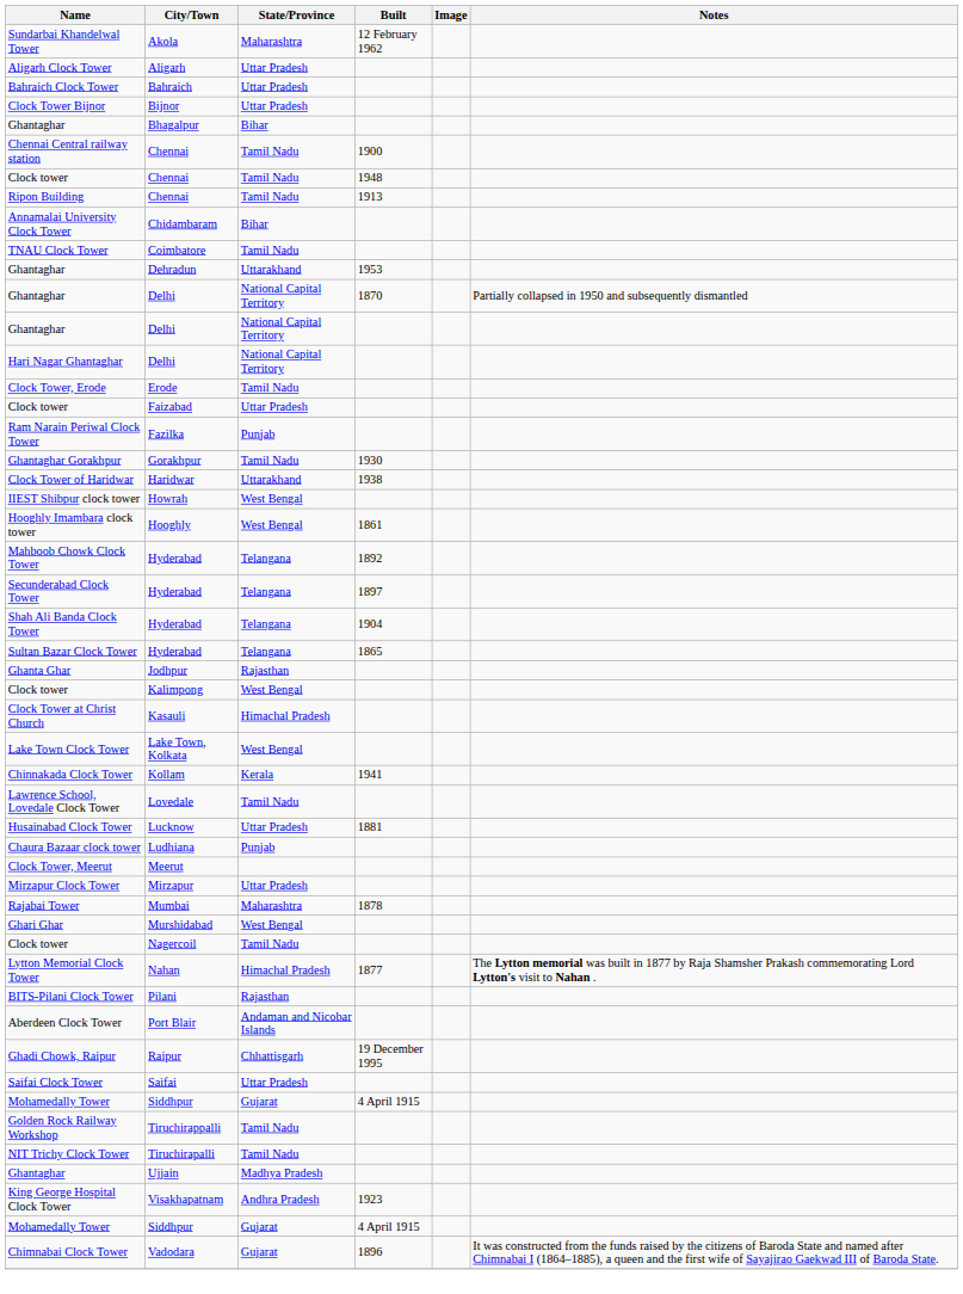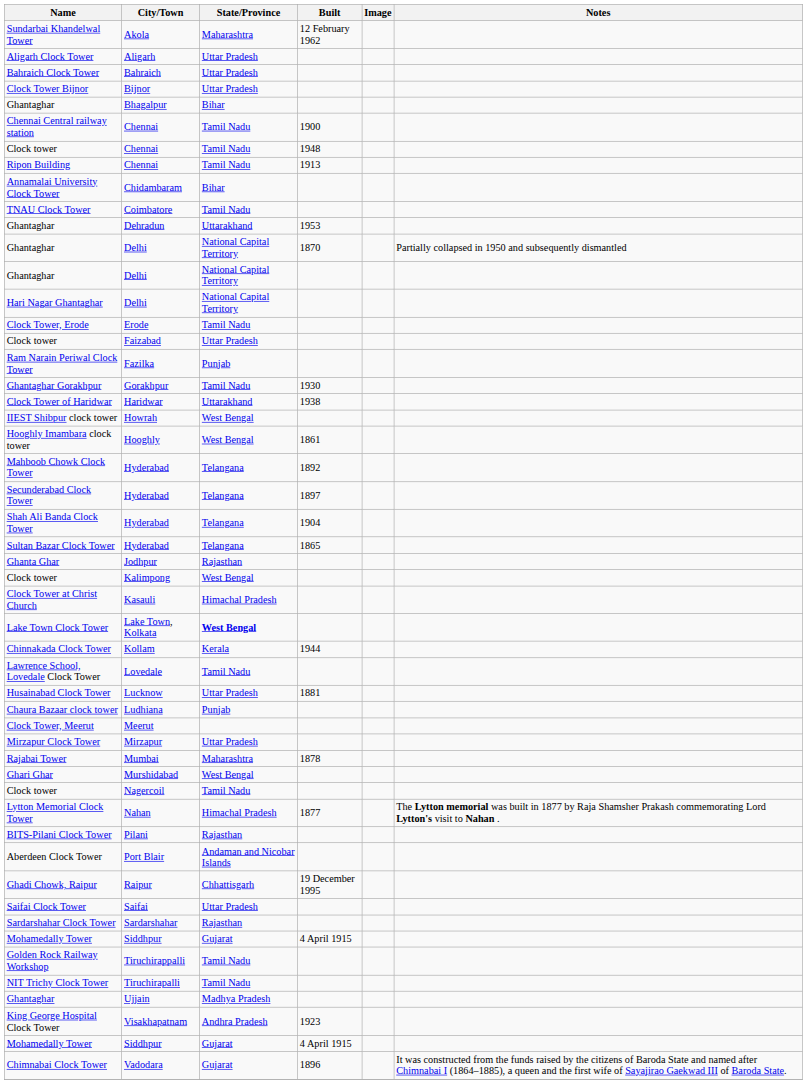 <table class="wikitable sortable">
 <tr>
 <th>Name</th>
 <th>City/Town</th>
 <th>State/Province</th>
 <th>Built</th>
 <th>Image</th>
 <th>Notes</th>
 </tr>
 <tr>
 <td><a href='#'>Sundarbai Khandelwal Tower</a></td>
 <td><a href='#'>Akola</a></td>
 <td><a href='#'>Maharashtra</a></td>
 <td>12 February 1962</td>
 <td></td>
 <td></td>
 </tr>
 <tr>
 <td><a href='#'>Aligarh Clock Tower</a></td>
 <td><a href='#'>Aligarh</a></td>
 <td><a href='#'>Uttar Pradesh</a></td>
 <td></td>
 <td></td>
 <td></td>
 </tr>
 <tr>
 <td><a href='#'>Bahraich Clock Tower</a></td>
 <td><a href='#'>Bahraich</a></td>
 <td><a href='#'>Uttar Pradesh</a></td>
 <td></td>
 <td></td>
 <td></td>
 </tr>
 <tr>
 <td><a href='#'>Clock Tower Bijnor</a></td>
 <td><a href='#'>Bijnor</a></td>
 <td><a href='#'>Uttar Pradesh</a></td>
 <td></td>
 <td></td>
 <td></td>
 </tr>
 <tr>
 <td>Ghantaghar</td>
 <td><a href='#'>Bhagalpur</a></td>
 <td><a href='#'>Bihar</a></td>
 <td></td>
 <td></td>
 <td></td>
 </tr>
 <tr>
 <td><a href='#'>Chennai Central railway station</a></td>
 <td><a href='#'>Chennai</a></td>
 <td><a href='#'>Tamil Nadu</a></td>
 <td>1900</td>
 <td></td>
 <td></td>
 </tr>
 <tr>
 <td>Clock tower</td>
 <td><a href='#'>Chennai</a></td>
 <td><a href='#'>Tamil Nadu</a></td>
 <td>1948</td>
 <td></td>
 <td></td>
 </tr>
 <tr>
 <td><a href='#'>Ripon Building</a></td>
 <td><a href='#'>Chennai</a></td>
 <td><a href='#'>Tamil Nadu</a></td>
 <td>1913</td>
 <td></td>
 <td></td>
 </tr>
 <tr>
 <td><a href='#'>Annamalai University Clock Tower</a></td>
 <td><a href='#'>Chidambaram</a></td>
 <td><a href='#'>Bihar</a></td>
 <td></td>
 <td></td>
 <td></td>
 </tr>
 <tr>
 <td><a href='#'>TNAU Clock Tower</a></td>
 <td><a href='#'>Coimbatore</a></td>
 <td><a href='#'>Tamil Nadu</a></td>
 <td></td>
 <td></td>
 <td></td>
 </tr>
 <tr>
 <td>Ghantaghar</td>
 <td><a href='#'>Dehradun</a></td>
 <td><a href='#'>Uttarakhand</a></td>
 <td>1953</td>
 <td></td>
 <td></td>
 </tr>
 <tr>
 <td>Ghantaghar</td>
 <td><a href='#'>Delhi</a></td>
 <td><a href='#'>National Capital Territory</a></td>
 <td>1870</td>
 <td></td>
 <td>Partially collapsed in 1950 and subsequently dismantled</td>
 </tr>
 <tr>
 <td>Ghantaghar</td>
 <td><a href='#'>Delhi</a></td>
 <td><a href='#'>National Capital Territory</a></td>
 <td></td>
 <td></td>
 <td></td>
 </tr>
 <tr>
 <td><a href='#'>Hari Nagar Ghantaghar</a></td>
 <td><a href='#'>Delhi</a></td>
 <td><a href='#'>National Capital Territory</a></td>
 <td></td>
 <td></td>
 <td></td>
 </tr>
 <tr>
 <td><a href='#'>Clock Tower, Erode</a></td>
 <td><a href='#'>Erode</a></td>
 <td><a href='#'>Tamil Nadu</a></td>
 <td></td>
 <td></td>
 <td></td>
 </tr>
 <tr>
 <td>Clock tower</td>
 <td><a href='#'>Faizabad</a></td>
 <td><a href='#'>Uttar Pradesh</a></td>
 <td></td>
 <td></td>
 <td></td>
 </tr>
 <tr>
 <td><a href='#'>Ram Narain Periwal Clock Tower</a></td>
 <td><a href='#'>Fazilka</a></td>
 <td><a href='#'>Punjab</a></td>
 <td></td>
 <td></td>
 <td></td>
 </tr>
 <tr>
 <td><a href='#'>Ghantaghar Gorakhpur</a></td>
 <td><a href='#'>Gorakhpur</a></td>
 <td><a href='#'>Tamil Nadu</a></td>
 <td>1930</td>
 <td></td>
 <td></td>
 </tr>
 <tr>
 <td><a href='#'>Clock Tower of Haridwar</a></td>
 <td><a href='#'>Haridwar</a></td>
 <td><a href='#'>Uttarakhand</a></td>
 <td>1938</td>
 <td></td>
 <td></td>
 </tr>
 <tr>
 <td><a href='#'>IIEST Shibpur</a> clock tower</td>
 <td><a href='#'>Howrah</a></td>
 <td><a href='#'>West Bengal</a></td>
 <td></td>
 <td></td>
 <td></td>
 </tr>
 <tr>
 <td><a href='#'>Hooghly Imambara</a> clock tower</td>
 <td><a href='#'>Hooghly</a></td>
 <td><a href='#'>West Bengal</a></td>
 <td>1861</td>
 <td></td>
 <td></td>
 </tr>
 <tr>
 <td><a href='#'>Mahboob Chowk Clock Tower</a></td>
 <td><a href='#'>Hyderabad</a></td>
 <td><a href='#'>Telangana</a></td>
 <td>1892</td>
 <td></td>
 <td></td>
 </tr>
 <tr>
 <td><a href='#'>Secunderabad Clock Tower</a></td>
 <td><a href='#'>Hyderabad</a></td>
 <td><a href='#'>Telangana</a></td>
 <td>1897</td>
 <td></td>
 <td></td>
 </tr>
 <tr>
 <td><a href='#'>Shah Ali Banda Clock Tower</a></td>
 <td><a href='#'>Hyderabad</a></td>
 <td><a href='#'>Telangana</a></td>
 <td>1904</td>
 <td></td>
 <td></td>
 </tr>
 <tr>
 <td><a href='#'>Sultan Bazar Clock Tower</a></td>
 <td><a href='#'>Hyderabad</a></td>
 <td><a href='#'>Telangana</a></td>
 <td>1865</td>
 <td></td>
 <td></td>
 </tr>
 <tr>
 <td><a href='#'>Ghanta Ghar</a></td>
 <td><a href='#'>Jodhpur</a></td>
 <td><a href='#'>Rajasthan</a></td>
 <td></td>
 <td></td>
 <td></td>
 </tr>
 <tr>
 <td>Clock tower</td>
 <td><a href='#'>Kalimpong</a></td>
 <td><a href='#'>West Bengal</a></td>
 <td></td>
 <td></td>
 <td></td>
 </tr>
 <tr>
 <td><a href='#'>Clock Tower at Christ Church</a></td>
 <td><a href='#'>Kasauli</a></td>
 <td><a href='#'>Himachal Pradesh</a></td>
 <td></td>
 <td></td>
 <td></td>
 </tr>
 <tr>
 <td><a href='#'>Lake Town Clock Tower</a></td>
 <td><a href='#'>Lake Town</a>, <a href='#'>Kolkata</a></td>
-<td><a href='#'>West Bengal</a></td>
+<td><strong><a href='#'>West Bengal</a></strong></td>
 <td></td>
 <td></td>
 <td></td>
 </tr>
 <tr>
 <td><a href='#'>Chinnakada Clock Tower</a></td>
 <td><a href='#'>Kollam</a></td>
 <td><a href='#'>Kerala</a></td>
-<td>1941</td>
+<td>1944</td>
 <td></td>
 <td></td>
 </tr>
 <tr>
 <td><a href='#'>Lawrence School, Lovedale</a> Clock Tower</td>
 <td><a href='#'>Lovedale</a></td>
 <td><a href='#'>Tamil Nadu</a></td>
 <td></td>
 <td></td>
 <td></td>
 </tr>
 <tr>
 <td><a href='#'>Husainabad Clock Tower</a></td>
 <td><a href='#'>Lucknow</a></td>
 <td><a href='#'>Uttar Pradesh</a></td>
 <td>1881</td>
 <td></td>
 <td></td>
 </tr>
 <tr>
 <td><a href='#'>Chaura Bazaar clock tower</a></td>
 <td><a href='#'>Ludhiana</a></td>
 <td><a href='#'>Punjab</a></td>
 <td></td>
 <td></td>
 <td></td>
 </tr>
 <tr>
 <td><a href='#'>Clock Tower, Meerut</a></td>
 <td><a href='#'>Meerut</a></td>
 <td></td>
 <td></td>
 <td></td>
 <td></td>
 </tr>
 <tr>
 <td><a href='#'>Mirzapur Clock Tower</a></td>
 <td><a href='#'>Mirzapur</a></td>
 <td><a href='#'>Uttar Pradesh</a></td>
 <td></td>
 <td></td>
 <td></td>
 </tr>
 <tr>
 <td><a href='#'>Rajabai Tower</a></td>
 <td><a href='#'>Mumbai</a></td>
 <td><a href='#'>Maharashtra</a></td>
 <td>1878</td>
 <td></td>
 <td></td>
 </tr>
 <tr>
 <td><a href='#'>Ghari Ghar</a></td>
 <td><a href='#'>Murshidabad</a></td>
 <td><a href='#'>West Bengal</a></td>
 <td></td>
 <td></td>
 <td></td>
 </tr>
 <tr>
 <td>Clock tower</td>
 <td><a href='#'>Nagercoil</a></td>
 <td><a href='#'>Tamil Nadu</a></td>
 <td></td>
 <td></td>
 <td></td>
 </tr>
 <tr>
 <td><a href='#'>Lytton Memorial Clock Tower</a></td>
 <td><a href='#'>Nahan</a></td>
 <td><a href='#'>Himachal Pradesh</a></td>
 <td>1877</td>
 <td></td>
 <td>The <strong>Lytton memorial</strong> was built in 1877 by Raja Shamsher Prakash commemorating Lord <strong>Lytton's</strong> visit to <strong>Nahan</strong> .</td>
 </tr>
 <tr>
 <td><a href='#'>BITS-Pilani Clock Tower</a></td>
 <td><a href='#'>Pilani</a></td>
 <td><a href='#'>Rajasthan</a></td>
 <td></td>
 <td></td>
 <td></td>
 </tr>
 <tr>
 <td>Aberdeen Clock Tower</td>
 <td><a href='#'>Port Blair</a></td>
 <td><a href='#'>Andaman and Nicobar Islands</a></td>
 <td></td>
 <td></td>
 <td></td>
 </tr>
 <tr>
 <td><a href='#'>Ghadi Chowk, Raipur</a></td>
 <td><a href='#'>Raipur</a></td>
 <td><a href='#'>Chhattisgarh</a></td>
 <td>19 December 1995</td>
 <td></td>
 <td></td>
 </tr>
 <tr>
 <td><a href='#'>Saifai Clock Tower</a></td>
 <td><a href='#'>Saifai</a></td>
 <td><a href='#'>Uttar Pradesh</a></td>
 <td></td>
 <td></td>
 <td></td>
 </tr>
 <tr>
+<td><a href='#'>Sardarshahar Clock Tower</a></td>
+<td><a href='#'>Sardarshahar</a></td>
+<td><a href='#'>Rajasthan</a></td>
+<td></td>
+<td></td>
+<td></td>
+</tr>
+<tr>
 <td><a href='#'>Mohamedally Tower</a></td>
 <td><a href='#'>Siddhpur</a></td>
 <td><a href='#'>Gujarat</a></td>
 <td>4 April 1915</td>
 <td></td>
 <td></td>
 </tr>
 <tr>
 <td><a href='#'>Golden Rock Railway Workshop</a></td>
 <td><a href='#'>Tiruchirappalli</a></td>
 <td><a href='#'>Tamil Nadu</a></td>
 <td></td>
 <td></td>
 <td></td>
 </tr>
 <tr>
 <td><a href='#'>NIT Trichy Clock Tower</a></td>
 <td><a href='#'>Tiruchirapalli</a></td>
 <td><a href='#'>Tamil Nadu</a></td>
 <td></td>
 <td></td>
 <td></td>
 </tr>
 <tr>
 <td><a href='#'>Ghantaghar</a></td>
 <td><a href='#'>Ujjain</a></td>
 <td><a href='#'>Madhya Pradesh</a></td>
 <td></td>
 <td></td>
 <td></td>
 </tr>
 <tr>
 <td><a href='#'>King George Hospital</a> Clock Tower</td>
 <td><a href='#'>Visakhapatnam</a></td>
 <td><a href='#'>Andhra Pradesh</a></td>
 <td>1923</td>
 <td></td>
 <td></td>
 </tr>
 <tr>
 <td><a href='#'>Mohamedally Tower</a></td>
 <td><a href='#'>Siddhpur</a></td>
 <td><a href='#'>Gujarat</a></td>
 <td>4 April 1915</td>
 <td></td>
 <td></td>
 </tr>
 <tr>
 <td><a href='#'>Chimnabai Clock Tower</a></td>
 <td><a href='#'>Vadodara</a></td>
 <td><a href='#'>Gujarat</a></td>
 <td>1896</td>
 <td></td>
 <td>It was constructed from the funds raised by the citizens of Baroda State and named after <a href='#'>Chimnabai I</a> (1864–1885), a queen and the first wife of <a href='#'>Sayajirao Gaekwad III</a> of <a href='#'>Baroda State</a>.</td>
 </tr>
 <tr>
 </tr>
 </table>
